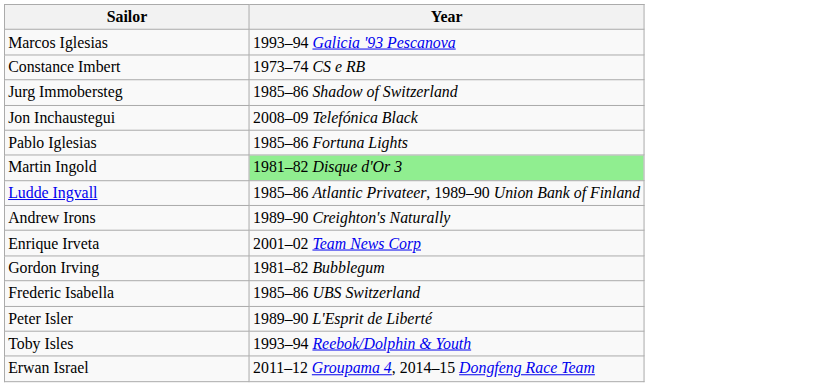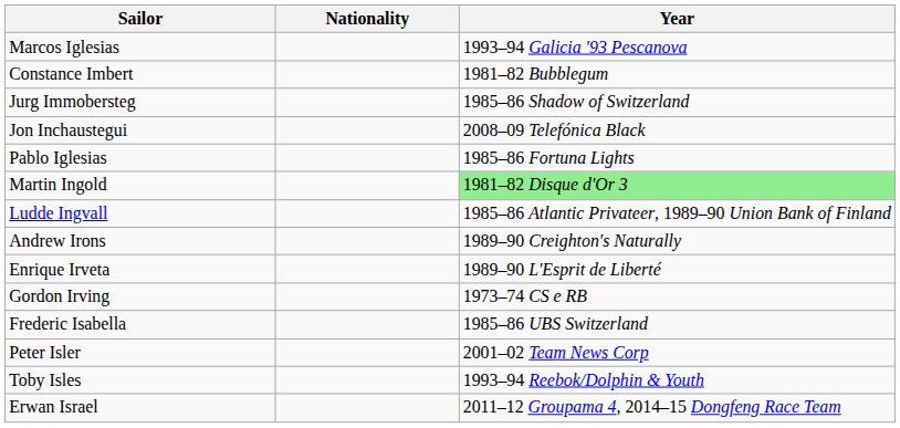 <table class=wikitable>
 <tr>
 <th style="width:15em">Sailor</th>
+<th style="width:10em">Nationality</th>
 <th>Year</th>
 </tr>
 <tr>
 <td>Marcos Iglesias</td>
+<td></td>
 <td>1993–94 <em><a href='#'>Galicia '93 Pescanova</a></em></td>
 </tr>
 <tr>
 <td>Constance Imbert</td>
-<td>1973–74 <em>CS e RB</em></td>
+<td></td>
+<td>1981–82 <em>Bubblegum</em></td>
 </tr>
 <tr>
 <td>Jurg Immobersteg</td>
+<td></td>
 <td>1985–86 <em>Shadow of Switzerland</em></td>
 </tr>
 <tr>
 <td>Jon Inchaustegui</td>
+<td></td>
 <td>2008–09 <em>Telefónica Black</em></td>
 </tr>
 <tr>
 <td>Pablo Iglesias</td>
+<td></td>
 <td>1985–86 <em>Fortuna Lights</em></td>
 </tr>
 <tr>
 <td>Martin Ingold</td>
+<td></td>
 <td style="background: lightgreen;">1981–82 <em>Disque d'Or 3</em></td>
 </tr>
 <tr>
 <td><a href='#'>Ludde Ingvall</a></td>
+<td></td>
 <td>1985–86 <em>Atlantic Privateer</em>, 1989–90 <em>Union Bank of Finland</em></td>
 </tr>
 <tr>
 <td>Andrew Irons</td>
+<td></td>
 <td>1989–90 <em>Creighton's Naturally</em></td>
 </tr>
 <tr>
 <td>Enrique Irveta</td>
-<td>2001–02 <em><a href='#'>Team News Corp</a></em></td>
+<td></td>
+<td>1989–90 <em>L'Esprit de Liberté</em></td>
 </tr>
 <tr>
 <td>Gordon Irving</td>
-<td>1981–82 <em>Bubblegum</em></td>
+<td></td>
+<td>1973–74 <em>CS e RB</em></td>
 </tr>
 <tr>
 <td>Frederic Isabella</td>
+<td></td>
 <td>1985–86 <em>UBS Switzerland</em></td>
 </tr>
 <tr>
 <td>Peter Isler</td>
-<td>1989–90 <em>L'Esprit de Liberté</em></td>
+<td></td>
+<td>2001–02 <em><a href='#'>Team News Corp</a></em></td>
 </tr>
 <tr>
 <td>Toby Isles</td>
+<td></td>
 <td>1993–94 <em><a href='#'>Reebok/Dolphin & Youth</a></em></td>
 </tr>
 <tr>
 <td>Erwan Israel</td>
+<td></td>
 <td>2011–12 <em><a href='#'>Groupama 4</a></em>, 2014–15 <em><a href='#'>Dongfeng Race Team</a></em></td>
 </tr>
 </table>
